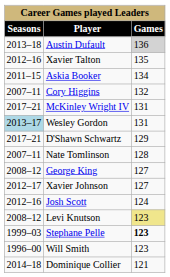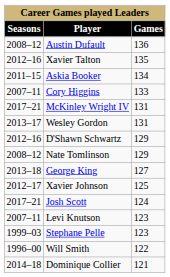 <table class="wikitable" style="float:left; margin-right:1em">
 <tr>
 <th style="background:#CFB87C; color:black;" colspan=6>Career Games played Leaders</th>
 </tr>
 <tr>
 <th style="background:black; color:white;">Seasons</th>
 <th style="background:black; color:white;">Player</th>
 <th style="background:black; color:white;">Games</th>
 </tr>
 <tr>
-<td>2013–18</td>
+<td>2008–12</td>
 <td><a href='#'>Austin Dufault</a></td>
-<td style="background: lightgrey;">136</td>
+<td>136</td>
 </tr>
 <tr>
 <td>2012–16</td>
 <td>Xavier Talton</td>
 <td>135</td>
 </tr>
 <tr>
 <td>2011–15</td>
 <td><a href='#'>Askia Booker</a></td>
 <td>134</td>
 </tr>
 <tr>
 <td>2007–11</td>
 <td><a href='#'>Cory Higgins</a></td>
-<td>132</td>
+<td>133</td>
 </tr>
 <tr>
 <td>2017–21</td>
 <td><a href='#'>McKinley Wright IV</a></td>
 <td>131</td>
 </tr>
 <tr>
-<td style="background: lightblue;">2013–17</td>
+<td>2013–17</td>
 <td>Wesley Gordon</td>
 <td>131</td>
 </tr>
 <tr>
-<td>2017–21</td>
+<td>2012–16</td>
 <td>D'Shawn Schwartz</td>
 <td>129</td>
 </tr>
 <tr>
-<td>2007–11</td>
+<td>2008–12</td>
 <td>Nate Tomlinson</td>
-<td>128</td>
+<td>129</td>
 </tr>
 <tr>
-<td>2008–12</td>
+<td>2013–18</td>
 <td><a href='#'>George King</a></td>
 <td>127</td>
 </tr>
 <tr>
 <td>2012–17</td>
 <td>Xavier Johnson</td>
-<td>127</td>
+<td>125</td>
 </tr>
 <tr>
-<td>2012–16</td>
+<td>2017–21</td>
 <td><a href='#'>Josh Scott</a></td>
 <td>124</td>
 </tr>
 <tr>
-<td>2008–12</td>
+<td>2007–11</td>
 <td>Levi Knutson</td>
-<td style="background: khaki;">123</td>
+<td>123</td>
 </tr>
 <tr>
 <td>1999–03</td>
 <td><a href='#'>Stephane Pelle</a></td>
-<td><strong>123</strong></td>
+<td>123</td>
 </tr>
 <tr>
 <td>1996–00</td>
 <td>Will Smith</td>
-<td>123</td>
+<td>122</td>
 </tr>
 <tr>
 <td>2014–18</td>
 <td>Dominique Collier</td>
 <td>121</td>
 </tr>
 </table>
